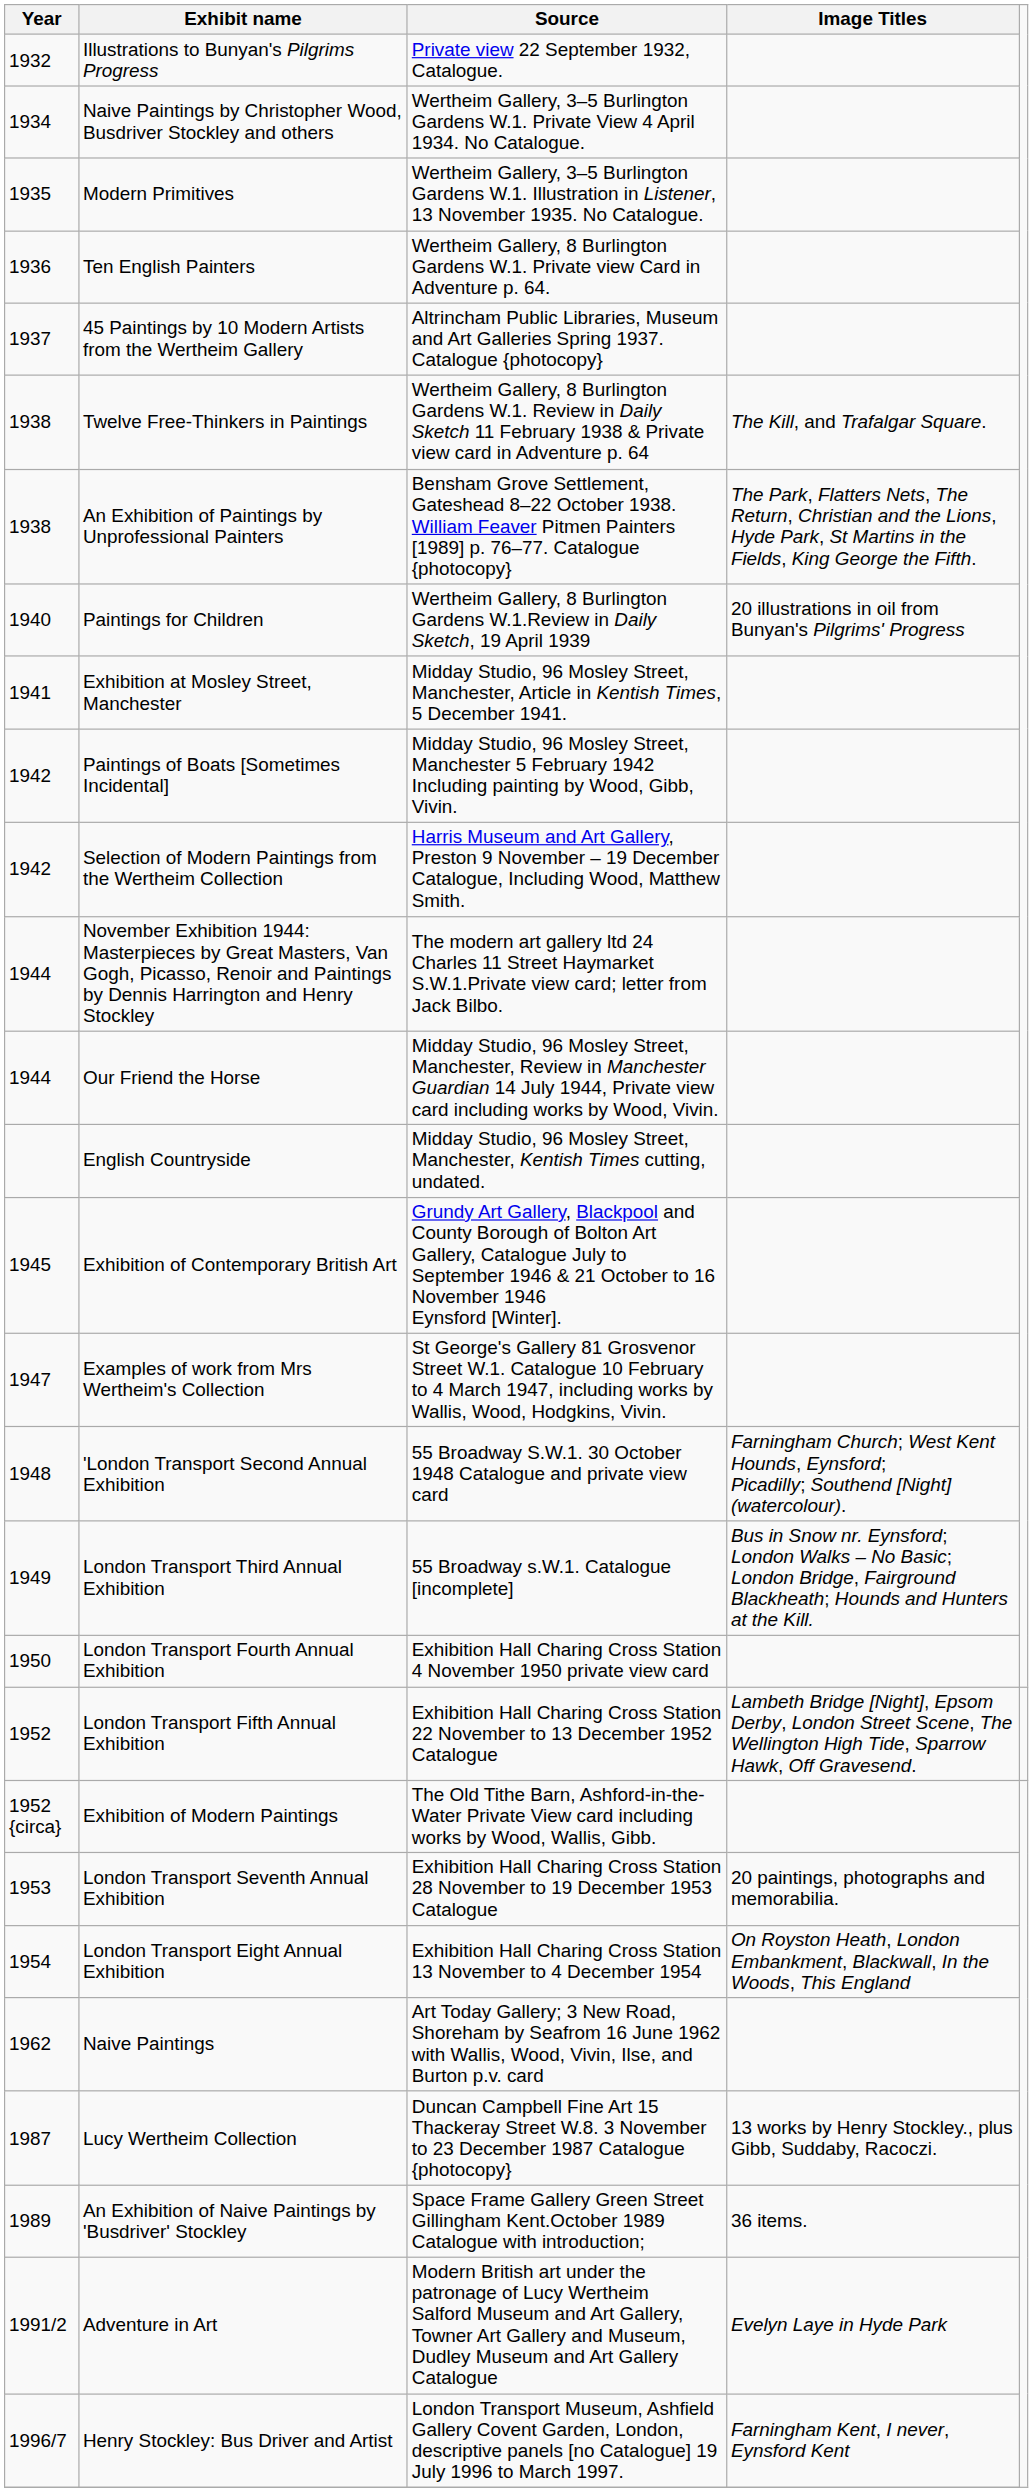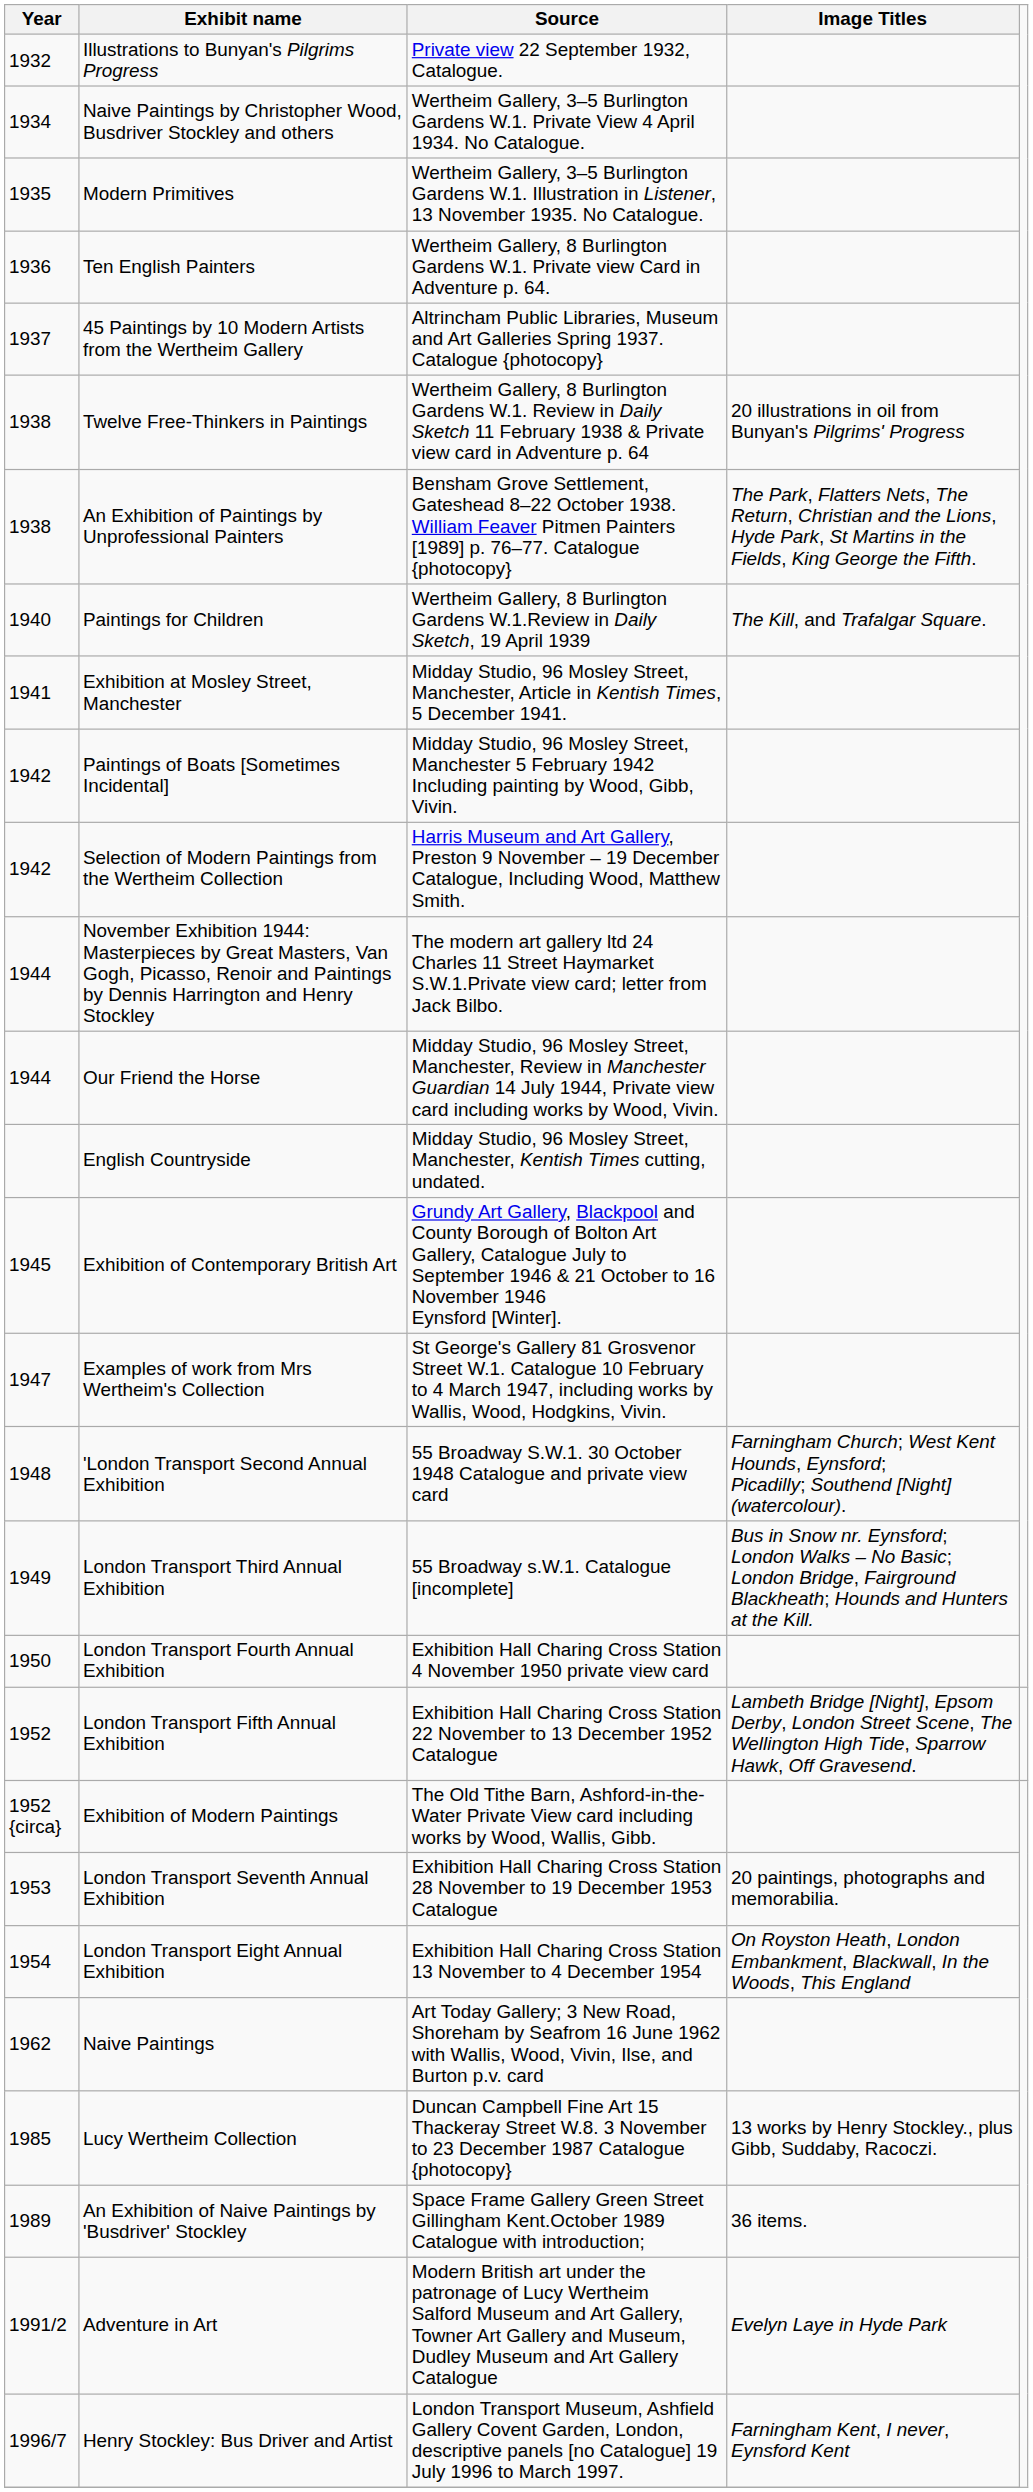 <table class="sortable wikitable">
 <tr>
 <th scope="col">Year</th>
 <th scope="col" class="unsortable">Exhibit name</th>
 <th scope="col" class="unsortable">Source</th>
 <th scope="col" class="unsortable">Image Titles</th>
 </tr>
 <tr>
 <td>1932</td>
 <td>Illustrations to Bunyan's <em>Pilgrims Progress</em></td>
 <td><a href='#'>Private view</a> 22 September 1932, Catalogue.</td>
 <td></td>
 </tr>
 <tr>
 <td>1934</td>
 <td>Naive Paintings by Christopher Wood, Busdriver Stockley and others</td>
 <td>Wertheim Gallery, 3–5 Burlington Gardens W.1. Private View 4 April 1934. No Catalogue.</td>
 <td></td>
 </tr>
 <tr>
 <td>1935</td>
 <td>Modern Primitives</td>
 <td>Wertheim Gallery, 3–5 Burlington Gardens W.1. Illustration in <em>Listener</em>, 13 November 1935. No Catalogue.</td>
 <td></td>
 </tr>
 <tr>
 <td>1936</td>
 <td>Ten English Painters</td>
 <td>Wertheim Gallery, 8 Burlington Gardens W.1. Private view Card in Adventure p. 64.</td>
 <td></td>
 </tr>
 <tr>
 <td>1937</td>
 <td>45 Paintings by 10 Modern Artists from the Wertheim Gallery</td>
 <td>Altrincham Public Libraries, Museum and Art Galleries Spring 1937. Catalogue {photocopy}</td>
 <td></td>
 </tr>
 <tr>
 <td>1938</td>
 <td>Twelve Free-Thinkers in Paintings</td>
 <td>Wertheim Gallery, 8 Burlington Gardens W.1. Review in <em>Daily Sketch</em> 11 February 1938 & Private view card in Adventure p. 64</td>
-<td><em>The Kill</em>, and <em>Trafalgar Square</em>.</td>
+<td>20 illustrations in oil from Bunyan's <em>Pilgrims' Progress</em></td>
 </tr>
 <tr>
 <td>1938</td>
 <td>An Exhibition of Paintings by Unprofessional Painters</td>
 <td>Bensham Grove Settlement, Gateshead 8–22 October 1938. <a href='#'>William Feaver</a> Pitmen Painters [1989] p. 76–77. Catalogue {photocopy}</td>
 <td><em>The Park</em>, <em>Flatters Nets</em>, <em>The Return</em>, <em>Christian and the Lions</em>, <em>Hyde Park</em>, <em>St Martins in the Fields</em>, <em>King George the Fifth</em>.</td>
 </tr>
 <tr>
 <td>1940</td>
 <td>Paintings for Children</td>
 <td>Wertheim Gallery, 8 Burlington Gardens W.1.Review in <em>Daily Sketch</em>, 19 April 1939</td>
-<td>20 illustrations in oil from Bunyan's <em>Pilgrims' Progress</em></td>
+<td><em>The Kill</em>, and <em>Trafalgar Square</em>.</td>
 </tr>
 <tr>
 <td>1941</td>
 <td>Exhibition at Mosley Street, Manchester</td>
 <td>Midday Studio, 96 Mosley Street, Manchester, Article in <em>Kentish Times</em>, 5 December 1941.</td>
 <td></td>
 </tr>
 <tr>
 <td>1942</td>
 <td>Paintings of Boats [Sometimes Incidental]</td>
 <td>Midday Studio, 96 Mosley Street, Manchester 5 February 1942 Including painting by Wood, Gibb, Vivin.</td>
 <td></td>
 </tr>
 <tr>
 <td>1942</td>
 <td>Selection of Modern Paintings from the Wertheim Collection</td>
 <td><a href='#'>Harris Museum and Art Gallery</a>, Preston 9 November – 19 December Catalogue, Including Wood, Matthew Smith.</td>
 <td></td>
 </tr>
 <tr>
 <td>1944</td>
 <td>November Exhibition 1944: Masterpieces by Great Masters, Van Gogh, Picasso, Renoir and Paintings by Dennis Harrington and Henry Stockley</td>
 <td>The modern art gallery ltd 24 Charles 11 Street Haymarket S.W.1.Private view card; letter from Jack Bilbo.</td>
 <td></td>
 </tr>
 <tr>
 <td>1944</td>
 <td>Our Friend the Horse</td>
 <td>Midday Studio, 96 Mosley Street, Manchester, Review in <em>Manchester Guardian</em> 14 July 1944, Private view card including works by Wood, Vivin.</td>
 <td></td>
 </tr>
 <tr>
 <td></td>
 <td>English Countryside</td>
 <td>Midday Studio, 96 Mosley Street, Manchester, <em>Kentish Times</em> cutting, undated.</td>
 <td></td>
 </tr>
 <tr>
 <td>1945</td>
 <td>Exhibition of Contemporary British Art</td>
 <td><a href='#'>Grundy Art Gallery</a>, <a href='#'>Blackpool</a> and County Borough of Bolton Art Gallery, Catalogue July to September 1946 & 21 October to 16 November 1946<br>Eynsford [Winter].</td>
 <td></td>
 </tr>
 <tr>
 <td>1947</td>
 <td>Examples of work from Mrs Wertheim's Collection</td>
 <td>St George's Gallery 81 Grosvenor Street W.1. Catalogue 10 February to 4 March 1947, including works by Wallis, Wood, Hodgkins, Vivin.</td>
 <td></td>
 </tr>
 <tr>
 <td>1948</td>
 <td>'London Transport Second Annual Exhibition</td>
 <td>55 Broadway S.W.1. 30 October 1948 Catalogue and private view card</td>
 <td><em>Farningham Church</em>; <em>West Kent Hounds</em>, <em>Eynsford</em>;<br><em>Picadilly</em>; <em>Southend [Night] (watercolour)</em>.</td>
 </tr>
 <tr>
 <td>1949</td>
 <td>London Transport Third Annual Exhibition</td>
 <td>55 Broadway s.W.1. Catalogue [incomplete]</td>
 <td><em>Bus in Snow nr.</em> <em>Eynsford</em>; <em>London Walks – No Basic</em>; <em>London Bridge</em>, <em>Fairground Blackheath</em>; <em>Hounds and Hunters at the Kill.</em></td>
 </tr>
 <tr>
 <td>1950</td>
 <td>London Transport Fourth Annual Exhibition</td>
 <td>Exhibition Hall Charing Cross Station 4 November 1950 private view card</td>
 <td></td>
 </tr>
 <tr>
 <td>1952</td>
 <td>London Transport Fifth Annual Exhibition</td>
 <td>Exhibition Hall Charing Cross Station 22 November to 13 December 1952<br>Catalogue</td>
 <td><em>Lambeth Bridge [Night]</em>, <em>Epsom Derby</em>, <em>London Street Scene</em>, <em>The Wellington High Tide</em>, <em>Sparrow Hawk</em>, <em>Off Gravesend</em>.</td>
 <td></td>
 </tr>
 <tr>
 <td>1952 {circa}</td>
 <td>Exhibition of Modern Paintings</td>
 <td>The Old Tithe Barn, Ashford-in-the-Water Private View card including works by Wood, Wallis, Gibb.</td>
 <td></td>
 </tr>
 <tr>
 <td>1953</td>
 <td>London Transport Seventh Annual Exhibition</td>
 <td>Exhibition Hall Charing Cross Station 28 November to 19 December 1953 Catalogue</td>
 <td>20 paintings, photographs and memorabilia.</td>
 </tr>
 <tr>
 <td>1954</td>
 <td>London Transport Eight Annual Exhibition</td>
 <td>Exhibition Hall Charing Cross Station 13 November to 4 December 1954</td>
 <td><em>On Royston Heath</em>, <em>London Embankment</em>, <em>Blackwall</em>, <em>In the Woods</em>, <em>This England</em></td>
 </tr>
 <tr>
 <td>1962</td>
 <td>Naive Paintings</td>
 <td>Art Today Gallery; 3 New Road, Shoreham by Seafrom 16 June 1962 with Wallis, Wood, Vivin, Ilse, and Burton p.v. card</td>
 <td></td>
 </tr>
 <tr>
-<td>1987</td>
+<td>1985</td>
 <td>Lucy Wertheim Collection</td>
 <td>Duncan Campbell Fine Art 15 Thackeray Street W.8. 3 November to 23 December 1987 Catalogue {photocopy}</td>
 <td>13 works by Henry Stockley., plus Gibb, Suddaby, Racoczi.</td>
 </tr>
 <tr>
 <td>1989</td>
 <td>An Exhibition of Naive Paintings by 'Busdriver' Stockley</td>
 <td>Space Frame Gallery Green Street Gillingham Kent.October 1989 Catalogue with introduction;</td>
 <td>36 items.</td>
 </tr>
 <tr>
 <td>1991/2</td>
 <td>Adventure in Art</td>
 <td>Modern British art under the patronage of Lucy Wertheim<br>Salford Museum and Art Gallery, Towner Art Gallery and Museum, Dudley Museum and Art Gallery Catalogue</td>
 <td><em>Evelyn Laye in Hyde Park</em></td>
 </tr>
 <tr>
 <td>1996/7</td>
 <td>Henry Stockley: Bus Driver and Artist</td>
 <td>London Transport Museum, Ashfield Gallery Covent Garden, London, descriptive panels [no Catalogue] 19 July 1996 to March 1997.</td>
 <td><em>Farningham Kent</em>, <em>I never</em>, <em>Eynsford Kent</em></td>
 </tr>
 <tr>
 </tr>
 </table>
